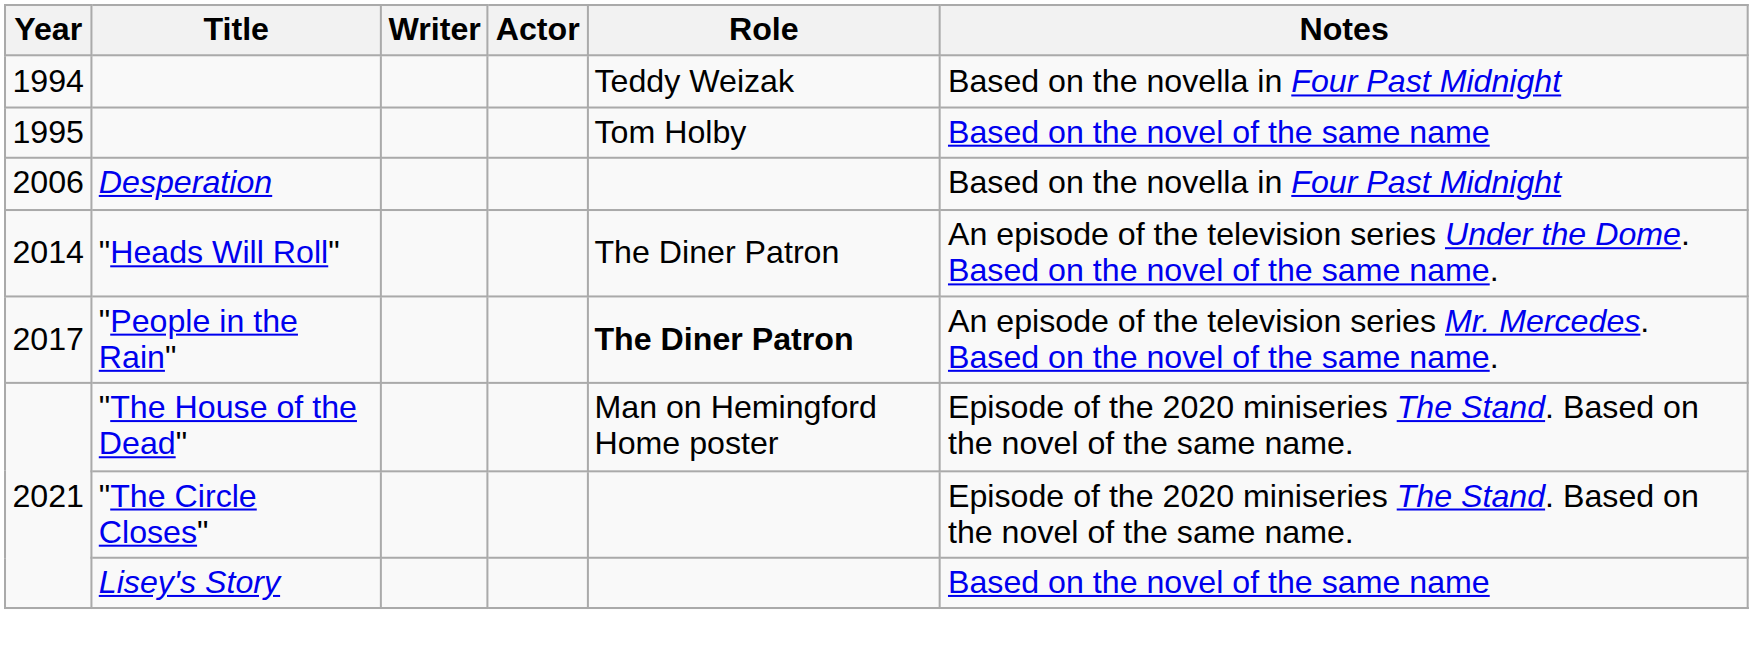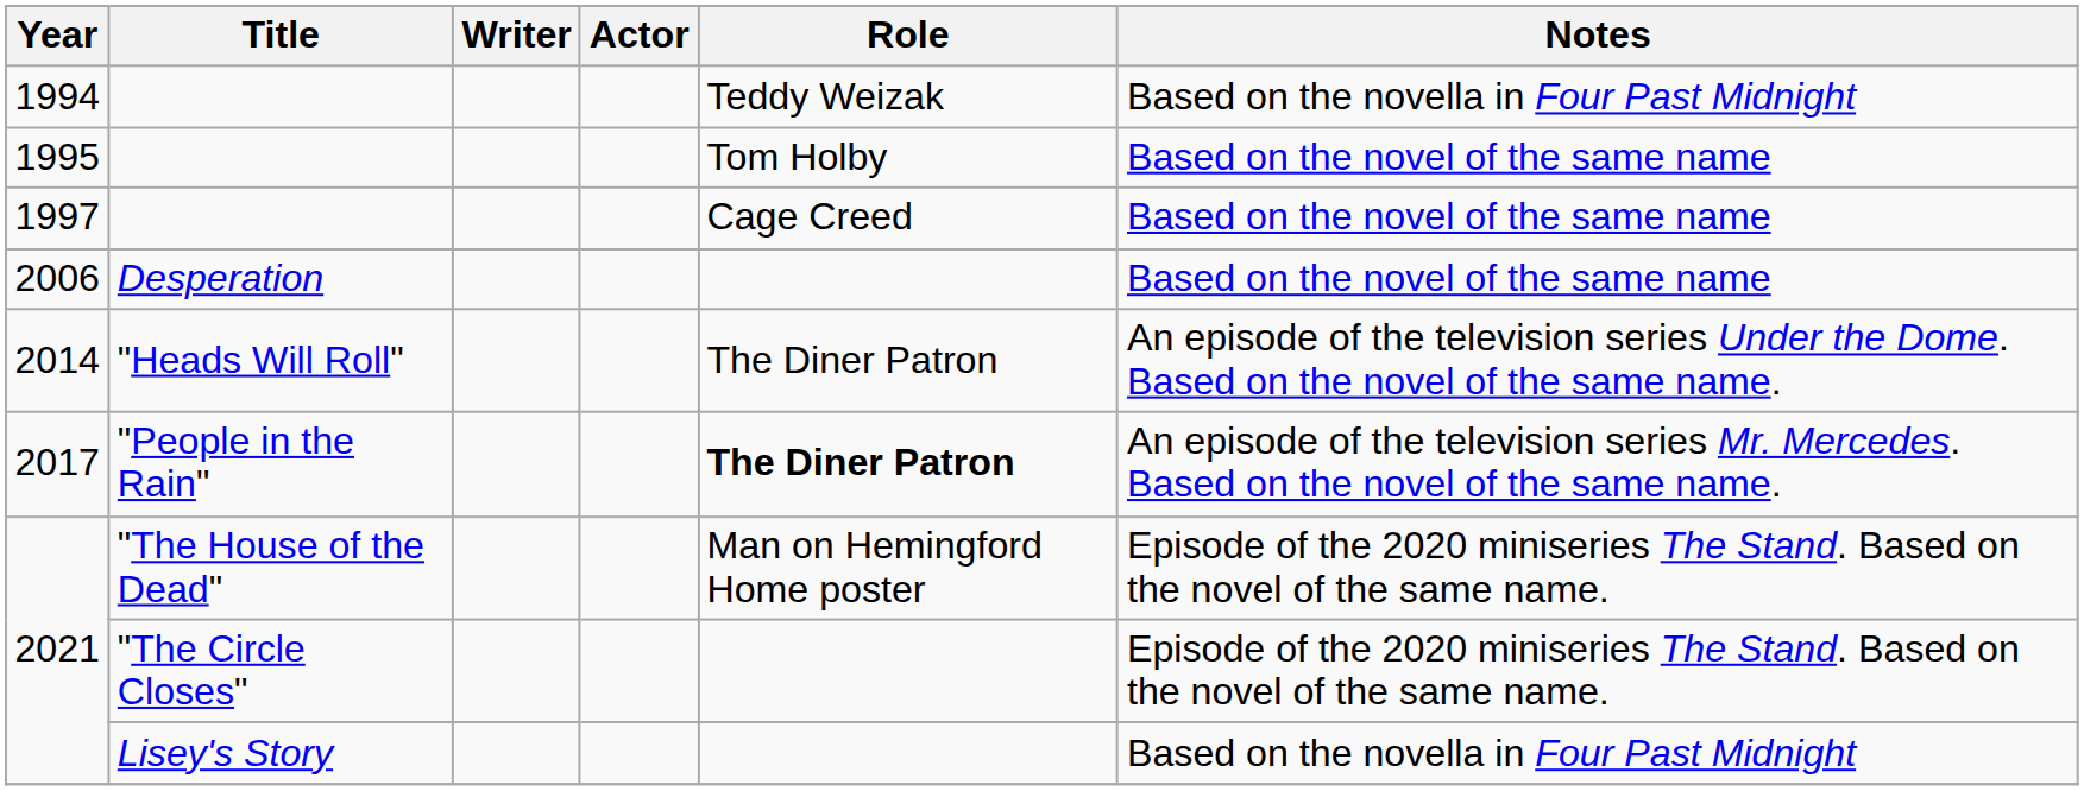 <table class="wikitable sortable">
 <tr>
 <th>Year</th>
 <th>Title</th>
 <th>Writer</th>
 <th>Actor</th>
 <th>Role</th>
 <th>Notes</th>
 </tr>
 <tr>
 <td>1994</td>
 <td></td>
 <td></td>
 <td></td>
 <td>Teddy Weizak</td>
 <td>Based on the novella in <em><a href='#'>Four Past Midnight</a></em></td>
 </tr>
 <tr>
 <td>1995</td>
 <td></td>
 <td></td>
 <td></td>
 <td>Tom Holby</td>
 <td><a href='#'>Based on the novel of the same name</a></td>
 </tr>
 <tr>
+<td>1997</td>
+<td></td>
+<td></td>
+<td></td>
+<td>Cage Creed</td>
+<td><a href='#'>Based on the novel of the same name</a></td>
+</tr>
+<tr>
 <td>2006</td>
 <td><em><a href='#'>Desperation</a></em></td>
 <td></td>
 <td></td>
 <td></td>
-<td>Based on the novella in <em><a href='#'>Four Past Midnight</a></em></td>
+<td><a href='#'>Based on the novel of the same name</a></td>
 </tr>
 <tr>
 <td>2014</td>
 <td>"<a href='#'>Heads Will Roll</a>"</td>
 <td></td>
 <td></td>
 <td>The Diner Patron</td>
 <td>An episode of the television series <em><a href='#'>Under the Dome</a></em>. <a href='#'>Based on the novel of the same name</a>.</td>
 </tr>
 <tr>
 <td>2017</td>
 <td>"<a href='#'>People in the Rain</a>"</td>
 <td></td>
 <td></td>
 <td><strong>The Diner Patron</strong></td>
 <td>An episode of the television series <em><a href='#'>Mr. Mercedes</a></em>. <a href='#'>Based on the novel of the same name</a>.</td>
 </tr>
 <tr>
 <td rowspan="3">2021</td>
 <td>"<a href='#'>The House of the Dead</a>"</td>
 <td></td>
 <td></td>
 <td>Man on Hemingford Home poster</td>
 <td>Episode of the 2020 miniseries <em><a href='#'>The Stand</a></em>. Based on the novel of the same name.</td>
 </tr>
 <tr>
 <td>"<a href='#'>The Circle Closes</a>"</td>
 <td></td>
 <td></td>
 <td></td>
 <td>Episode of the 2020 miniseries <em><a href='#'>The Stand</a></em>. Based on the novel of the same name.</td>
 </tr>
 <tr>
 <td><em><a href='#'>Lisey's Story</a></em></td>
 <td></td>
 <td></td>
 <td></td>
-<td><a href='#'>Based on the novel of the same name</a></td>
+<td>Based on the novella in <em><a href='#'>Four Past Midnight</a></em></td>
 </tr>
 <tr>
 </tr>
 </table>
